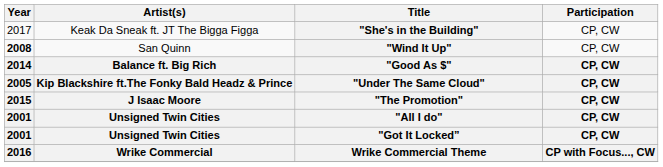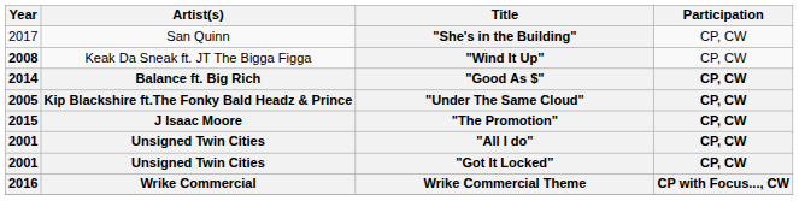 <table class="wikitable sortable" style="text-align:center;">
 <tr>
 <th scope="col">Year</th>
 <th scope="col">Artist(s)</th>
 <th scope="col" style="width:22em;">Title</th>
 <th scope="col">Participation</th>
 </tr>
 <tr>
 <td rowspan="1">2017</td>
-<td>Keak Da Sneak ft. JT The Bigga Figga</td>
+<td>San Quinn</td>
 <th scope="row">"She's in the Building"</th>
 <td>CP, CW</td>
 </tr>
 <tr>
 <td rowspan="1"><strong>2008</strong></td>
-<td>San Quinn</td>
+<td>Keak Da Sneak ft. JT The Bigga Figga</td>
 <th scope="row">"Wind It Up"</th>
 <td>CP, CW</td>
 </tr>
 <tr>
 <th scope="col">2014</th>
 <th scope="col">Balance ft. Big Rich</th>
 <th scope="col" style="width:22em;">"Good As $"</th>
 <th scope="col">CP, CW</th>
 </tr>
 <tr>
 <th scope="col">2005</th>
 <th scope="col">Kip Blackshire ft.The Fonky Bald Headz & Prince</th>
 <th scope="col" style="width:22em;">"Under The Same Cloud"</th>
 <th scope="col">CP, CW</th>
 </tr>
 <tr>
 <th scope="col">2015</th>
 <th scope="col">J Isaac Moore</th>
 <th scope="col" style="width:22em;">"The Promotion"</th>
 <th scope="col">CP, CW</th>
 </tr>
 <tr>
 <th scope="col">2001</th>
 <th scope="col">Unsigned Twin Cities</th>
 <th scope="col" style="width:22em;">"All I do"</th>
 <th scope="col">CP, CW</th>
 </tr>
 <tr>
 <th scope="col">2001</th>
 <th scope="col">Unsigned Twin Cities</th>
 <th scope="col" style="width:22em;">"Got It Locked”</th>
 <th scope="col">CP, CW</th>
 </tr>
 <tr>
 <th scope="col">2016</th>
 <th scope="col">Wrike Commercial</th>
 <th scope="col" style="width:22em;">Wrike Commercial Theme</th>
 <th scope="col">CP with Focus..., CW</th>
 </tr>
 <tr>
 </tr>
 </table>
